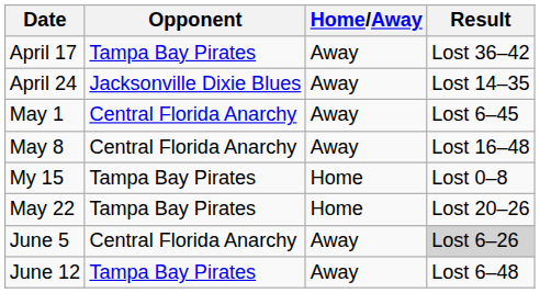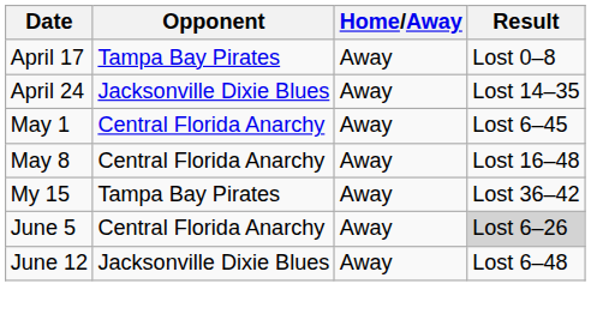 <table class="wikitable">
 <tr>
 <th>Date</th>
 <th>Opponent</th>
 <th><a href='#'>Home</a>/<a href='#'>Away</a></th>
 <th>Result</th>
 </tr>
 <tr>
 <td>April 17</td>
 <td><a href='#'>Tampa Bay Pirates</a></td>
 <td>Away</td>
-<td>Lost 36–42</td>
+<td>Lost 0–8</td>
 </tr>
 <tr>
 <td>April 24</td>
 <td><a href='#'>Jacksonville Dixie Blues</a></td>
 <td>Away</td>
 <td>Lost 14–35</td>
 </tr>
 <tr>
 <td>May 1</td>
 <td><a href='#'>Central Florida Anarchy</a></td>
 <td>Away</td>
 <td>Lost 6–45</td>
 </tr>
 <tr>
 <td>May 8</td>
 <td>Central Florida Anarchy</td>
 <td>Away</td>
 <td>Lost 16–48</td>
 </tr>
 <tr>
 <td>My 15</td>
 <td>Tampa Bay Pirates</td>
-<td>Home</td>
-<td>Lost 0–8</td>
-</tr>
-<tr>
-<td>May 22</td>
-<td>Tampa Bay Pirates</td>
-<td>Home</td>
-<td>Lost 20–26</td>
+<td>Away</td>
+<td>Lost 36–42</td>
 </tr>
 <tr>
 <td>June 5</td>
 <td>Central Florida Anarchy</td>
 <td>Away</td>
 <td style="background: lightgrey;">Lost 6–26</td>
 </tr>
 <tr>
 <td>June 12</td>
-<td><a href='#'>Tampa Bay Pirates</a></td>
+<td>Jacksonville Dixie Blues</td>
 <td>Away</td>
 <td>Lost 6–48</td>
 </tr>
 </table>
